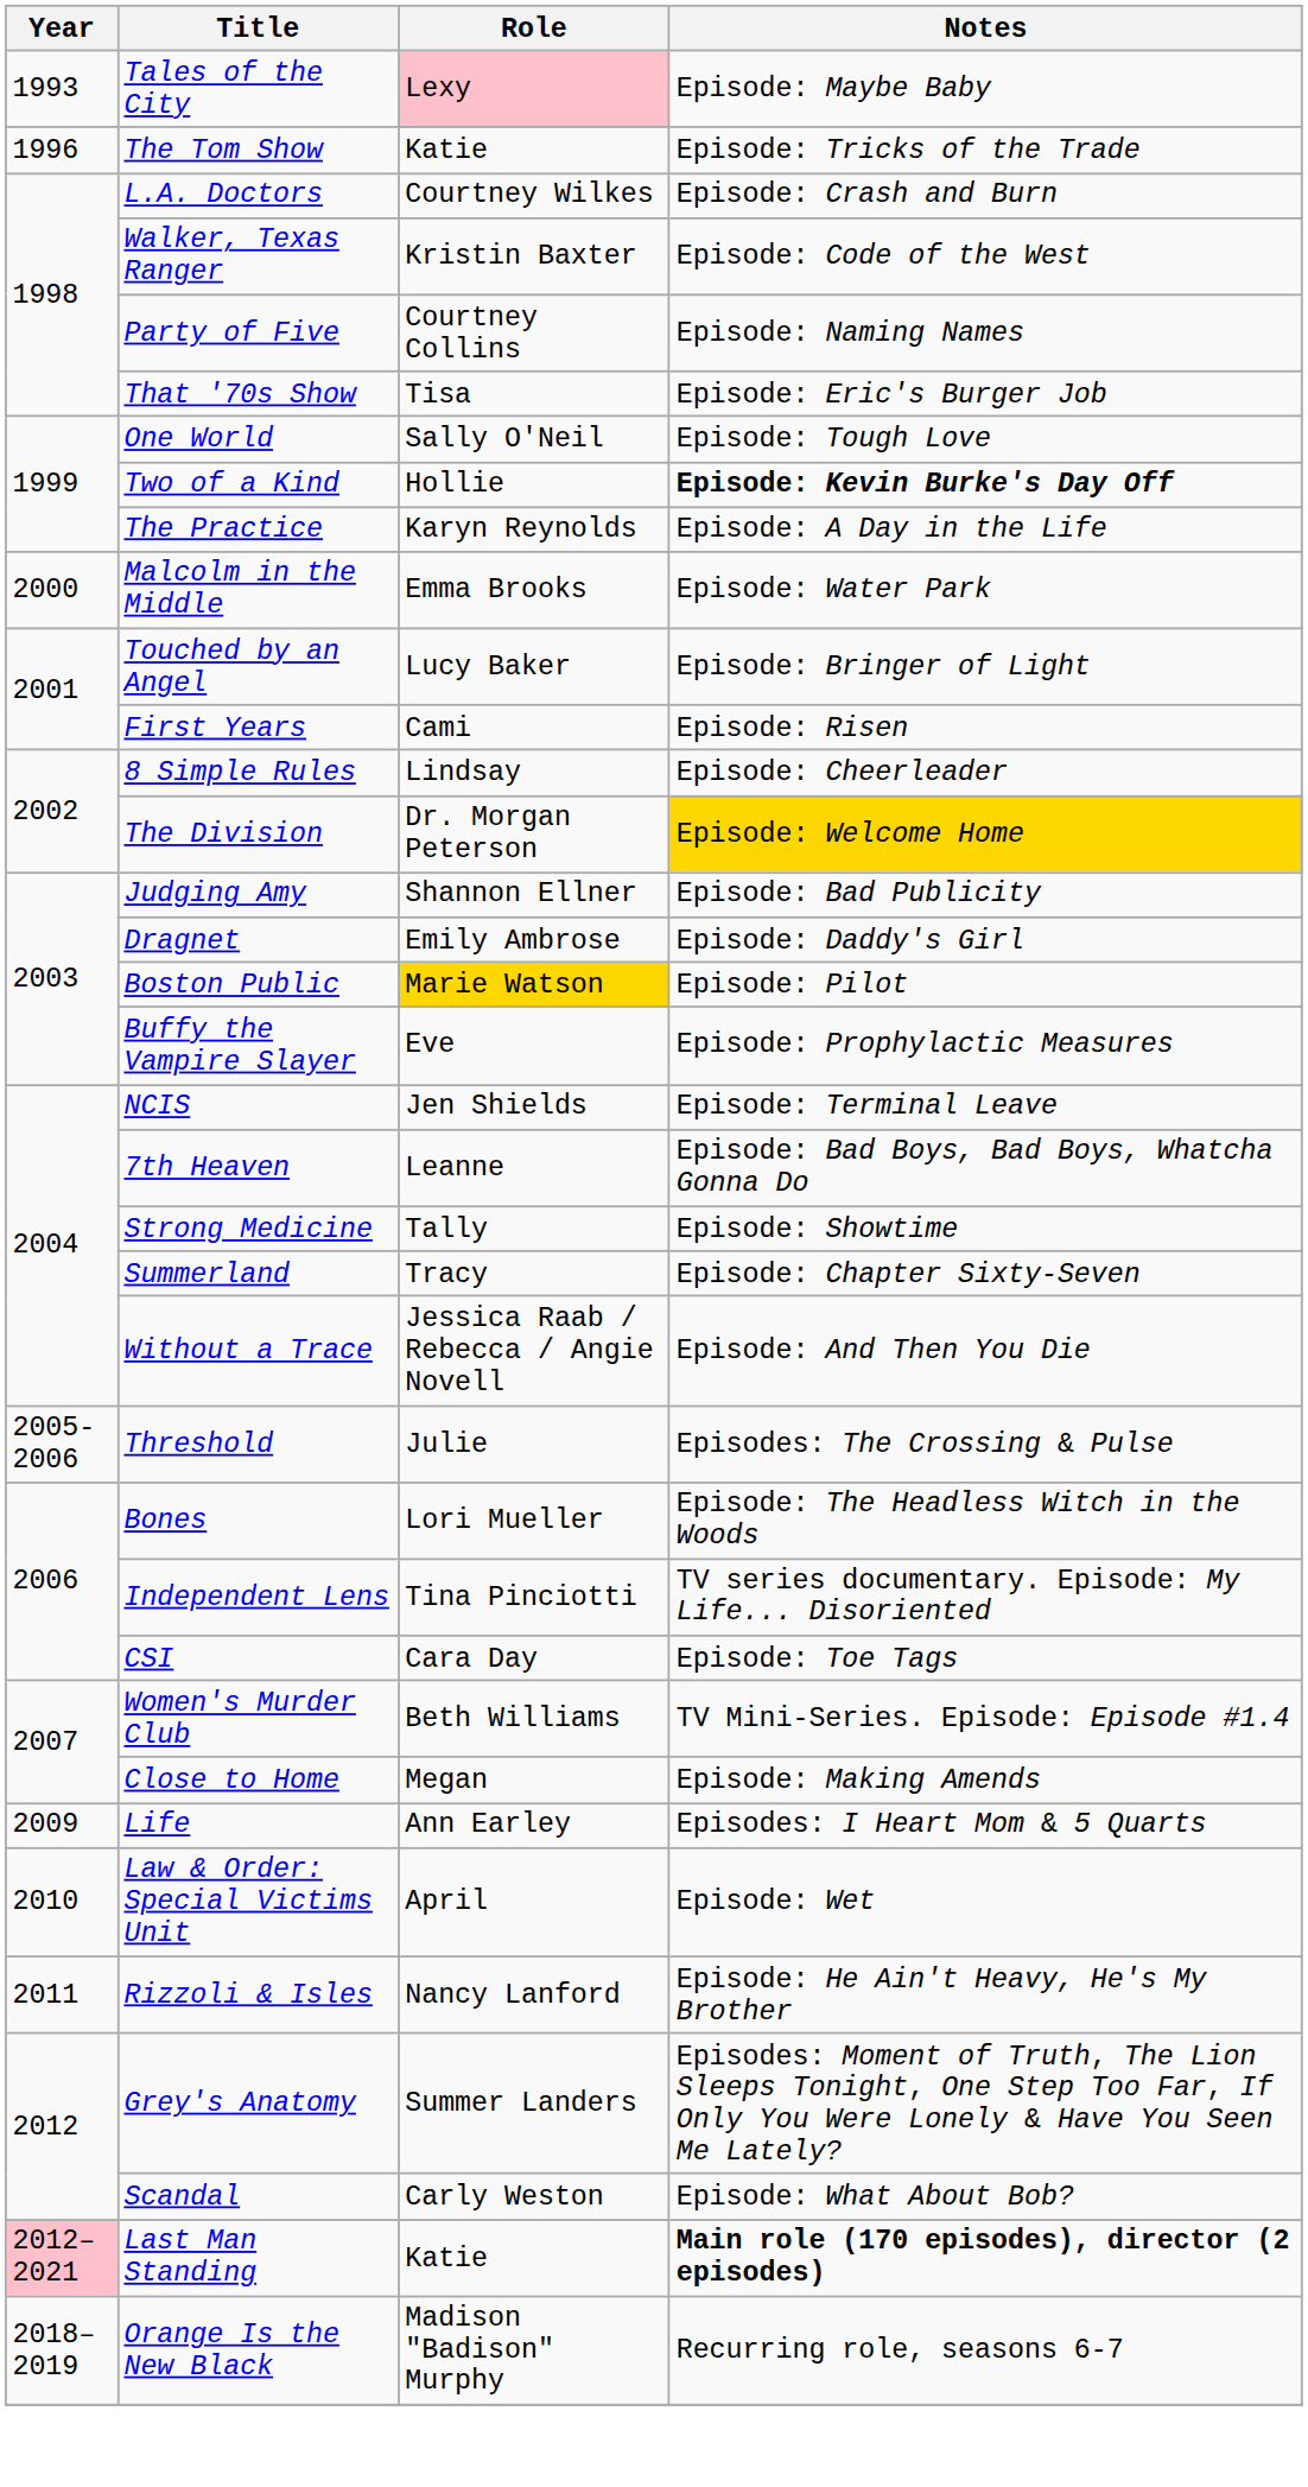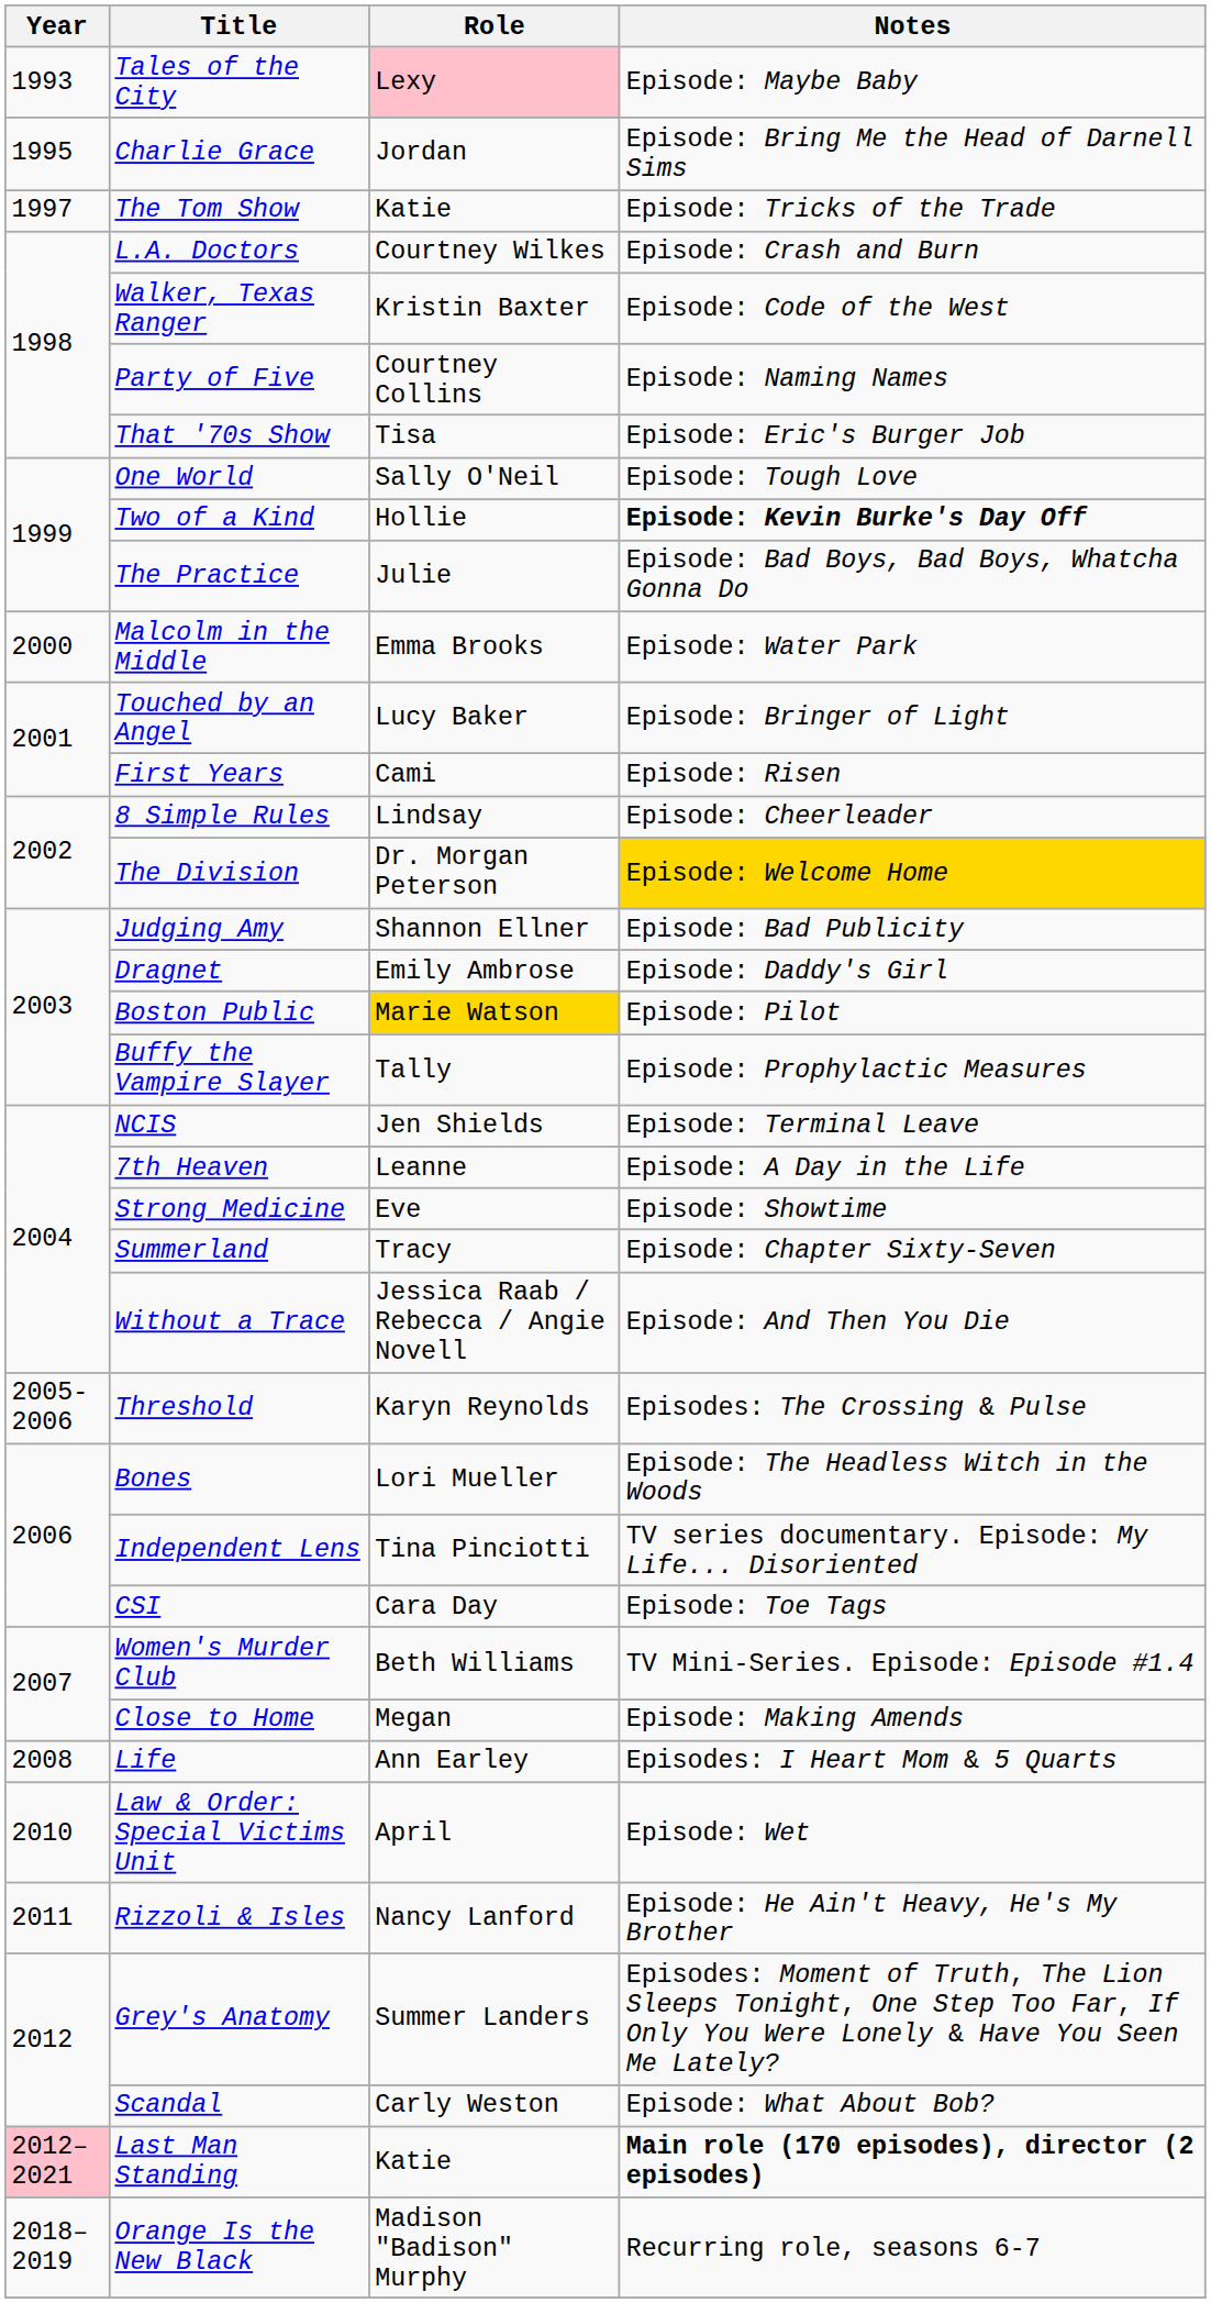 <table class="wikitable">
 <tr>
 <th>Year</th>
 <th>Title</th>
 <th>Role</th>
 <th>Notes</th>
 </tr>
 <tr>
 <td>1993</td>
 <td><em><a href='#'>Tales of the City</a></em></td>
 <td style="background: pink;">Lexy</td>
 <td>Episode: <em>Maybe Baby</em></td>
 </tr>
 <tr>
-<td>1996</td>
+<td>1995</td>
+<td><em><a href='#'>Charlie Grace</a></em></td>
+<td>Jordan</td>
+<td>Episode: <em>Bring Me the Head of Darnell Sims</em></td>
+</tr>
+<tr>
+<td>1997</td>
 <td><em><a href='#'>The Tom Show</a></em></td>
 <td>Katie</td>
 <td>Episode: <em>Tricks of the Trade</em></td>
 </tr>
 <tr>
 <td rowspan="4">1998</td>
 <td><em><a href='#'>L.A. Doctors</a></em></td>
 <td>Courtney Wilkes</td>
 <td>Episode: <em>Crash and Burn</em></td>
 </tr>
 <tr>
 <td><em><a href='#'>Walker, Texas Ranger</a></em></td>
 <td>Kristin Baxter</td>
 <td>Episode: <em>Code of the West</em></td>
 </tr>
 <tr>
 <td><em><a href='#'>Party of Five</a></em></td>
 <td>Courtney Collins</td>
 <td>Episode: <em>Naming Names</em></td>
 </tr>
 <tr>
 <td><em><a href='#'>That '70s Show</a></em></td>
 <td>Tisa</td>
 <td>Episode: <em>Eric's Burger Job</em></td>
 </tr>
 <tr>
 <td rowspan="3">1999</td>
 <td><em><a href='#'>One World</a></em></td>
 <td>Sally O'Neil</td>
 <td>Episode: <em>Tough Love</em></td>
 </tr>
 <tr>
 <td><em><a href='#'>Two of a Kind</a></em></td>
 <td>Hollie</td>
 <td><strong>Episode: <em>Kevin Burke's Day Off</em></strong></td>
 </tr>
 <tr>
 <td><em><a href='#'>The Practice</a></em></td>
-<td>Karyn Reynolds</td>
-<td>Episode: <em>A Day in the Life</em></td>
+<td>Julie</td>
+<td>Episode: <em>Bad Boys, Bad Boys, Whatcha Gonna Do</em></td>
 </tr>
 <tr>
 <td>2000</td>
 <td><em><a href='#'>Malcolm in the Middle</a></em></td>
 <td>Emma Brooks</td>
 <td>Episode: <em>Water Park</em></td>
 </tr>
 <tr>
 <td rowspan="2">2001</td>
 <td><em><a href='#'>Touched by an Angel</a></em></td>
 <td>Lucy Baker</td>
 <td>Episode: <em>Bringer of Light</em></td>
 </tr>
 <tr>
 <td><em><a href='#'>First Years</a></em></td>
 <td>Cami</td>
 <td>Episode: <em>Risen</em></td>
 </tr>
 <tr>
 <td rowspan="2">2002</td>
 <td><em><a href='#'>8 Simple Rules</a></em></td>
 <td>Lindsay</td>
 <td>Episode: <em>Cheerleader</em></td>
 </tr>
 <tr>
 <td><em><a href='#'>The Division</a></em></td>
 <td>Dr. Morgan Peterson</td>
 <td style="background: gold;">Episode: <em>Welcome Home</em></td>
 </tr>
 <tr>
 <td rowspan="4">2003</td>
 <td><em><a href='#'>Judging Amy</a></em></td>
 <td>Shannon Ellner</td>
 <td>Episode: <em>Bad Publicity</em></td>
 </tr>
 <tr>
 <td><em><a href='#'>Dragnet</a></em></td>
 <td>Emily Ambrose</td>
 <td>Episode: <em>Daddy's Girl</em></td>
 </tr>
 <tr>
 <td><em><a href='#'>Boston Public</a></em></td>
 <td style="background: gold;">Marie Watson</td>
 <td>Episode: <em>Pilot</em></td>
 </tr>
 <tr>
 <td><em><a href='#'>Buffy the Vampire Slayer</a></em></td>
-<td>Eve</td>
+<td>Tally</td>
 <td>Episode: <em>Prophylactic Measures</em></td>
 </tr>
 <tr>
 <td rowspan="5">2004</td>
 <td><em><a href='#'>NCIS</a></em></td>
 <td>Jen Shields</td>
 <td>Episode: <em>Terminal Leave</em></td>
 </tr>
 <tr>
 <td><em><a href='#'>7th Heaven</a></em></td>
 <td>Leanne</td>
-<td>Episode: <em>Bad Boys, Bad Boys, Whatcha Gonna Do</em></td>
+<td>Episode: <em>A Day in the Life</em></td>
 </tr>
 <tr>
 <td><em><a href='#'>Strong Medicine</a></em></td>
-<td>Tally</td>
+<td>Eve</td>
 <td>Episode: <em>Showtime</em></td>
 </tr>
 <tr>
 <td><em><a href='#'>Summerland</a></em></td>
 <td>Tracy</td>
 <td>Episode: <em>Chapter Sixty-Seven</em></td>
 </tr>
 <tr>
 <td><em><a href='#'>Without a Trace</a></em></td>
 <td>Jessica Raab / Rebecca / Angie Novell</td>
 <td>Episode: <em>And Then You Die</em></td>
 </tr>
 <tr>
 <td>2005-2006</td>
 <td><em><a href='#'>Threshold</a></em></td>
-<td>Julie</td>
+<td>Karyn Reynolds</td>
 <td>Episodes: <em>The Crossing</em> & <em>Pulse</em></td>
 </tr>
 <tr>
 <td rowspan="3">2006</td>
 <td><em><a href='#'>Bones</a></em></td>
 <td>Lori Mueller</td>
 <td>Episode: <em>The Headless Witch in the Woods</em></td>
 </tr>
 <tr>
 <td><em><a href='#'>Independent Lens</a></em></td>
 <td>Tina Pinciotti</td>
 <td>TV series documentary. Episode: <em>My Life... Disoriented</em></td>
 </tr>
 <tr>
 <td><em><a href='#'>CSI</a></em></td>
 <td>Cara Day</td>
 <td>Episode: <em>Toe Tags</em></td>
 </tr>
 <tr>
 <td rowspan="2">2007</td>
 <td><em><a href='#'>Women's Murder Club</a></em></td>
 <td>Beth Williams</td>
 <td>TV Mini-Series. Episode: <em>Episode #1.4</em></td>
 </tr>
 <tr>
 <td><em><a href='#'>Close to Home</a></em></td>
 <td>Megan</td>
 <td>Episode: <em>Making Amends</em></td>
 </tr>
 <tr>
-<td>2009</td>
+<td>2008</td>
 <td><em><a href='#'>Life</a></em></td>
 <td>Ann Earley</td>
 <td>Episodes: <em>I Heart Mom</em> & <em>5 Quarts</em></td>
 </tr>
 <tr>
 <td>2010</td>
 <td><em><a href='#'>Law & Order: Special Victims Unit</a></em></td>
 <td>April</td>
 <td>Episode: <em>Wet</em></td>
 </tr>
 <tr>
 <td>2011</td>
 <td><em><a href='#'>Rizzoli & Isles</a></em></td>
 <td>Nancy Lanford</td>
 <td>Episode: <em>He Ain't Heavy, He's My Brother</em></td>
 </tr>
 <tr>
 <td rowspan="2">2012</td>
 <td><em><a href='#'>Grey's Anatomy</a></em></td>
 <td>Summer Landers</td>
 <td>Episodes: <em>Moment of Truth</em>, <em>The Lion Sleeps Tonight</em>, <em>One Step Too Far</em>, <em>If Only You Were Lonely</em> & <em>Have You Seen Me Lately?</em></td>
 </tr>
 <tr>
 <td><em><a href='#'>Scandal</a></em></td>
 <td>Carly Weston</td>
 <td>Episode: <em>What About Bob?</em></td>
 </tr>
 <tr>
 <td style="background: pink;">2012–2021</td>
 <td><em><a href='#'>Last Man Standing</a></em></td>
 <td>Katie</td>
 <td><strong>Main role (170 episodes), director (2 episodes)</strong></td>
 </tr>
 <tr>
 <td>2018–2019</td>
 <td><em><a href='#'>Orange Is the New Black</a></em></td>
 <td>Madison "Badison" Murphy</td>
 <td>Recurring role, seasons 6-7</td>
 </tr>
 <tr>
 </tr>
 </table>
